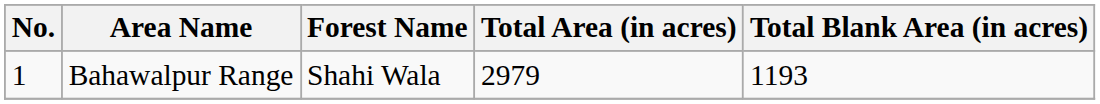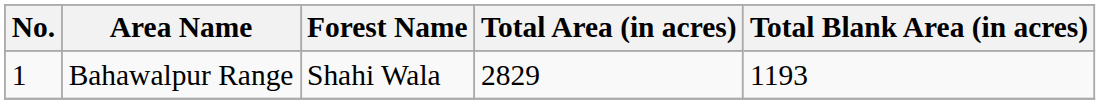 <table class="wikitable">
 <tr>
 <th>No.</th>
 <th>Area Name</th>
 <th>Forest Name</th>
 <th>Total Area (in acres)</th>
 <th>Total Blank Area (in acres)</th>
 </tr>
 <tr>
 <td>1</td>
 <td>Bahawalpur Range</td>
 <td>Shahi Wala</td>
-<td>2979</td>
+<td>2829</td>
 <td>1193</td>
 </tr>
 <tr>
 </tr>
 </table>
